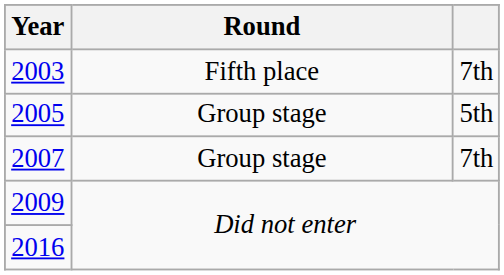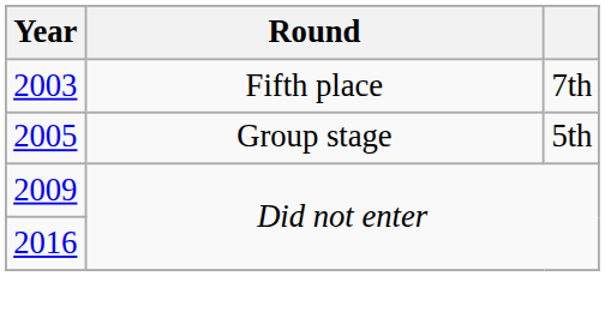 <table class="wikitable" style="text-align: center; font-size:90%">
 <tr>
 <th>Year</th>
 <th style="width:200px">Round</th>
 <th></th>
 </tr>
 <tr>
 <td><a href='#'>2003</a></td>
 <td>Fifth place</td>
 <td>7th</td>
 </tr>
 <tr>
 <td><a href='#'>2005</a></td>
 <td>Group stage</td>
 <td>5th</td>
 </tr>
 <tr>
-<td><a href='#'>2007</a></td>
-<td>Group stage</td>
-<td>7th</td>
-</tr>
-<tr>
 <td><a href='#'>2009</a></td>
 <td colspan="2" rowspan="2"><em>Did not enter</em></td>
 </tr>
 <tr>
 <td><a href='#'>2016</a></td>
 </tr>
 </table>
